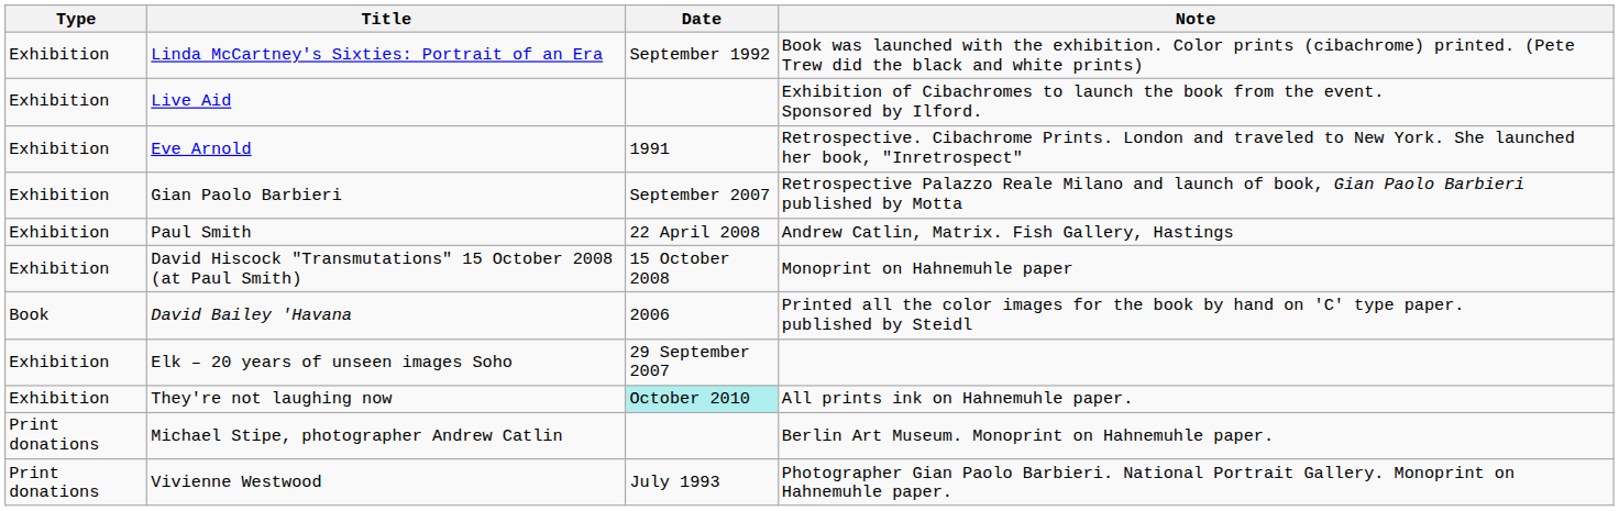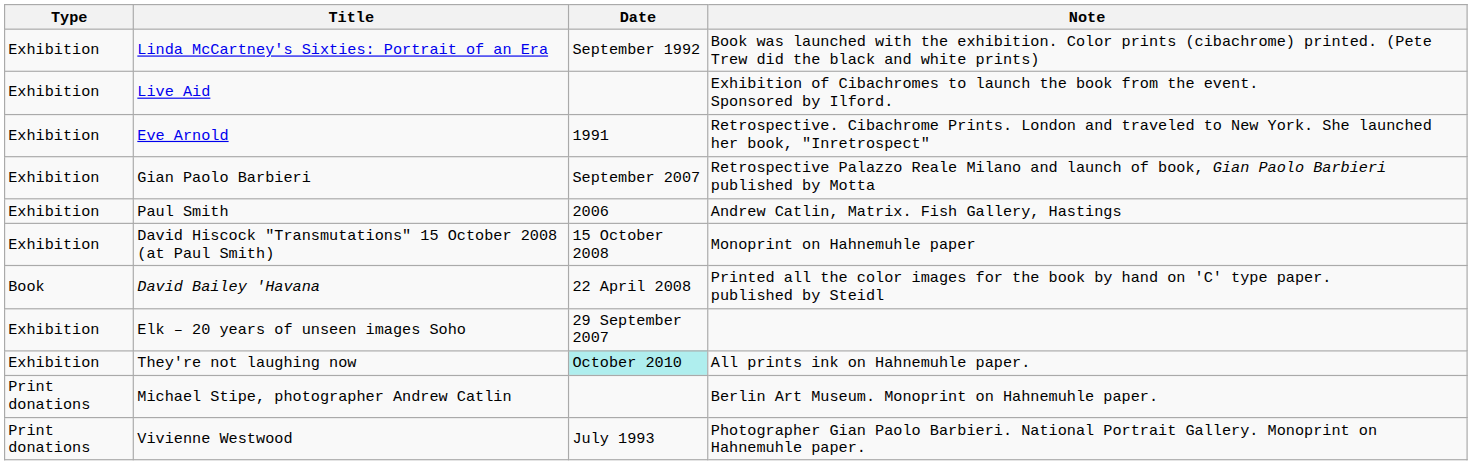 <table class="wikitable">
 <tr>
 <th>Type</th>
 <th>Title</th>
 <th>Date</th>
 <th>Note</th>
 </tr>
 <tr>
 <td>Exhibition</td>
 <td><a href='#'>Linda McCartney's Sixties: Portrait of an Era</a></td>
 <td>September 1992</td>
 <td>Book was launched with the exhibition. Color prints (cibachrome) printed. (Pete Trew did the black and white prints)</td>
 </tr>
 <tr>
 <td>Exhibition</td>
 <td><a href='#'>Live Aid</a></td>
 <td></td>
 <td>Exhibition of Cibachromes to launch the book from the event.<br>Sponsored by Ilford.</td>
 </tr>
 <tr>
 <td>Exhibition</td>
 <td><a href='#'>Eve Arnold</a></td>
 <td>1991</td>
 <td>Retrospective. Cibachrome Prints. London and traveled to New York. She launched her book, "Inretrospect"</td>
 </tr>
 <tr>
 <td>Exhibition</td>
 <td>Gian Paolo Barbieri</td>
 <td>September 2007</td>
 <td>Retrospective Palazzo Reale Milano and launch of book, <em>Gian Paolo Barbieri</em> published by Motta</td>
 </tr>
 <tr>
 <td>Exhibition</td>
 <td>Paul Smith</td>
-<td>22 April 2008</td>
+<td>2006</td>
 <td>Andrew Catlin, Matrix. Fish Gallery, Hastings</td>
 </tr>
 <tr>
 <td>Exhibition</td>
 <td>David Hiscock "Transmutations" 15 October 2008 (at Paul Smith)</td>
 <td>15 October 2008</td>
 <td>Monoprint on Hahnemuhle paper</td>
 </tr>
 <tr>
 <td>Book</td>
 <td><em>David Bailey 'Havana<strong></td>
-<td>2006</td>
+<td>22 April 2008</td>
 <td>Printed all the color images for the book by hand on 'C' type paper.<br>published by Steidl</td>
 </tr>
 <tr>
 <td>Exhibition</td>
 <td>Elk – 20 years of unseen images Soho</td>
 <td>29 September 2007</td>
 <td></td>
 </tr>
 <tr>
 <td>Exhibition</td>
 <td></em>They're not laughing now<em></td>
 <td style="background: paleturquoise;">October 2010</td>
 <td>All prints ink on Hahnemuhle paper.</td>
 </tr>
 <tr>
 <td>Print donations</td>
 <td>Michael Stipe, photographer Andrew Catlin</td>
 <td></td>
 <td>Berlin Art Museum. Monoprint on Hahnemuhle paper.</td>
 </tr>
 <tr>
 <td>Print donations</td>
 <td>Vivienne Westwood</td>
 <td>July 1993</td>
 <td>Photographer Gian Paolo Barbieri. National Portrait Gallery. Monoprint on Hahnemuhle paper.</td>
 </tr>
 </table>
